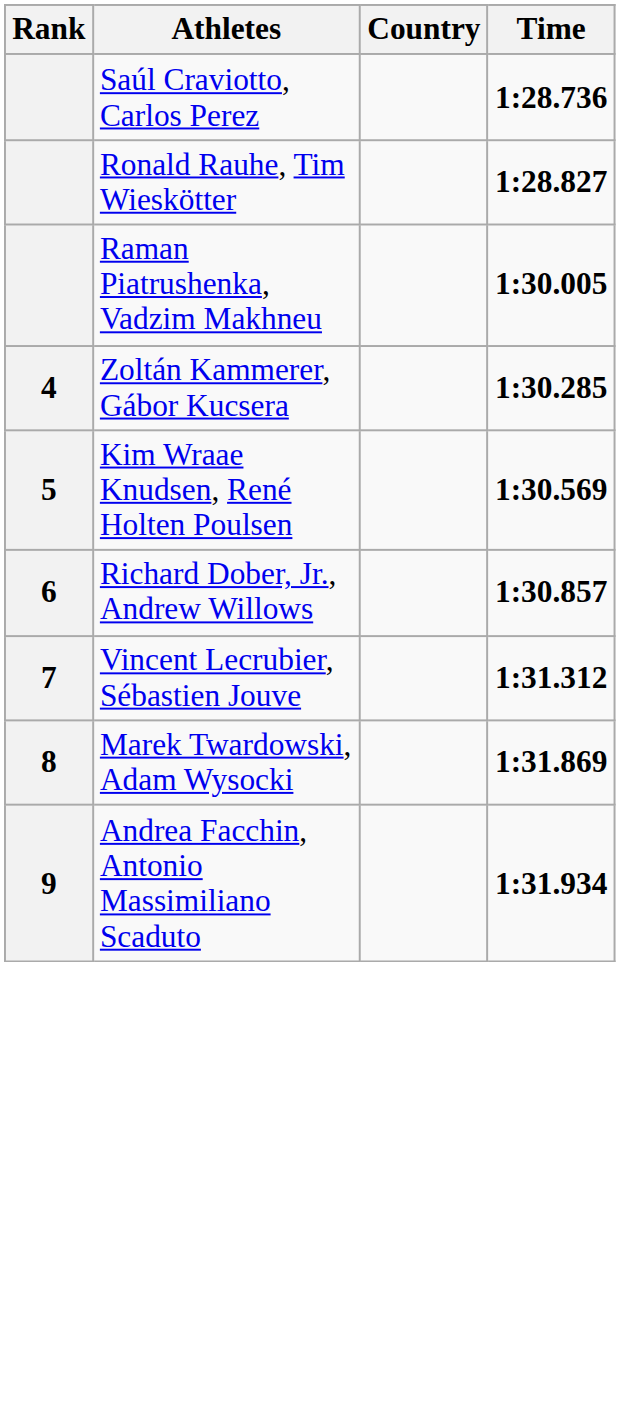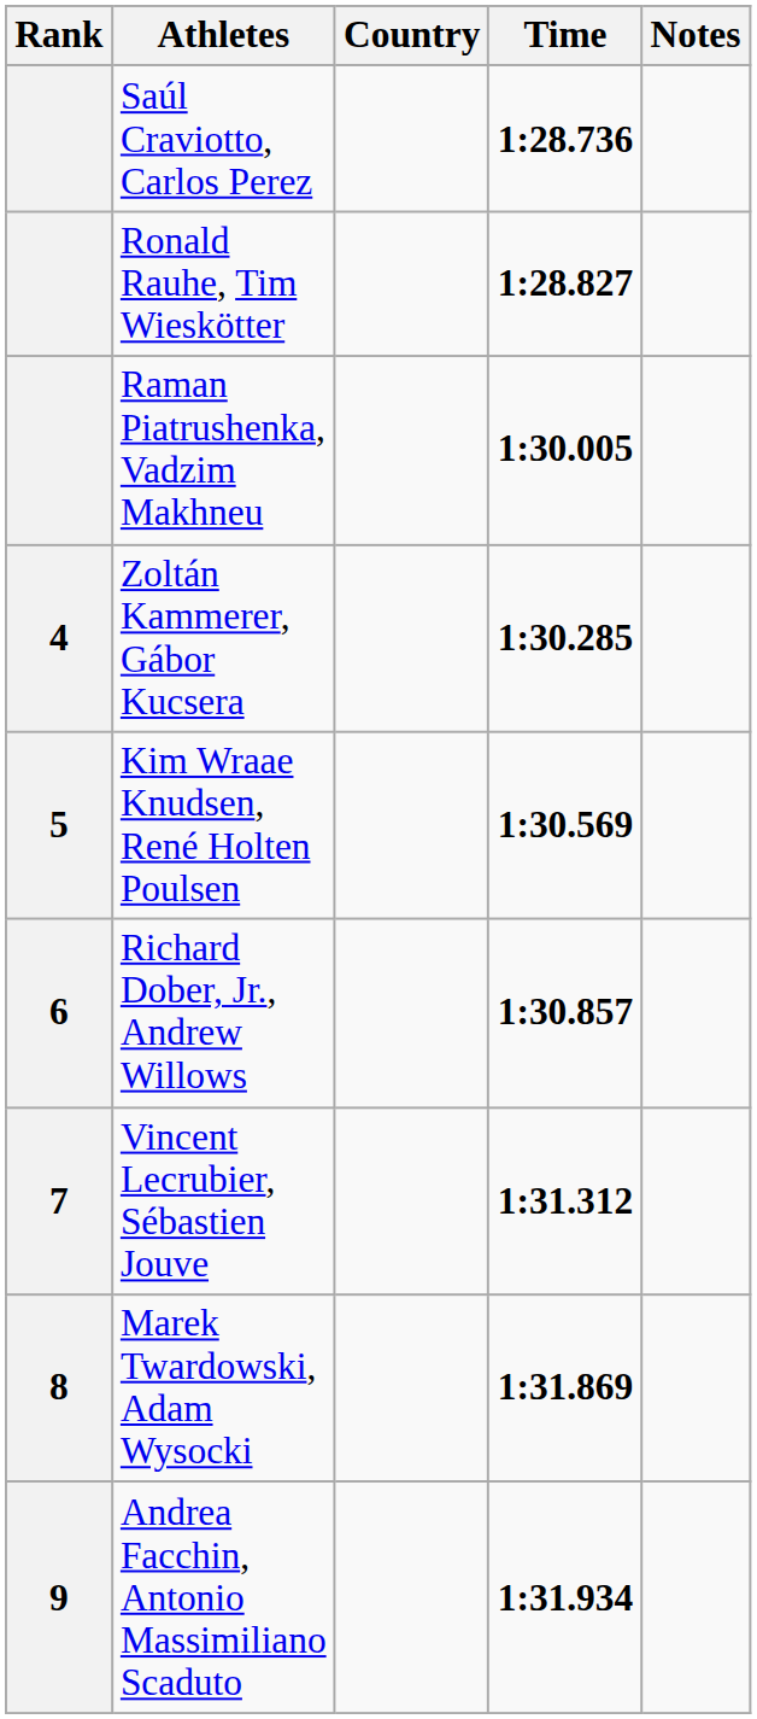 <table class="wikitable sortable" width=50% style="text-align:center">
 <tr>
 <th>Rank</th>
 <th>Athletes</th>
 <th>Country</th>
 <th>Time</th>
+<th>Notes</th>
 </tr>
 <tr>
 <th></th>
 <td align=left><a href='#'>Saúl Craviotto</a>, <a href='#'>Carlos Perez</a></td>
 <td align=left></td>
 <td><strong>1:28.736</strong></td>
+<td></td>
 </tr>
 <tr>
 <th></th>
 <td align=left><a href='#'>Ronald Rauhe</a>, <a href='#'>Tim Wieskötter</a></td>
 <td align=left></td>
 <td><strong>1:28.827</strong></td>
+<td></td>
 </tr>
 <tr>
 <th></th>
 <td align=left><a href='#'>Raman Piatrushenka</a>, <a href='#'>Vadzim Makhneu</a></td>
 <td align=left></td>
 <td><strong>1:30.005</strong></td>
+<td></td>
 </tr>
 <tr>
 <th>4</th>
 <td align=left><a href='#'>Zoltán Kammerer</a>, <a href='#'>Gábor Kucsera</a></td>
 <td align=left></td>
 <td><strong>1:30.285</strong></td>
+<td></td>
 </tr>
 <tr>
 <th>5</th>
 <td align=left><a href='#'>Kim Wraae Knudsen</a>, <a href='#'>René Holten Poulsen</a></td>
 <td align=left></td>
 <td><strong>1:30.569</strong></td>
+<td></td>
 </tr>
 <tr>
 <th>6</th>
 <td align=left><a href='#'>Richard Dober, Jr.</a>, <a href='#'>Andrew Willows</a></td>
 <td align=left></td>
 <td><strong>1:30.857</strong></td>
+<td></td>
 </tr>
 <tr>
 <th>7</th>
 <td align=left><a href='#'>Vincent Lecrubier</a>, <a href='#'>Sébastien Jouve</a></td>
 <td align=left></td>
 <td><strong>1:31.312</strong></td>
+<td></td>
 </tr>
 <tr>
 <th>8</th>
 <td align=left><a href='#'>Marek Twardowski</a>, <a href='#'>Adam Wysocki</a></td>
 <td align=left></td>
 <td><strong>1:31.869</strong></td>
+<td></td>
 </tr>
 <tr>
 <th>9</th>
 <td align=left><a href='#'>Andrea Facchin</a>, <a href='#'>Antonio Massimiliano Scaduto</a></td>
 <td align=left></td>
 <td><strong>1:31.934</strong></td>
+<td></td>
 </tr>
 </table>
